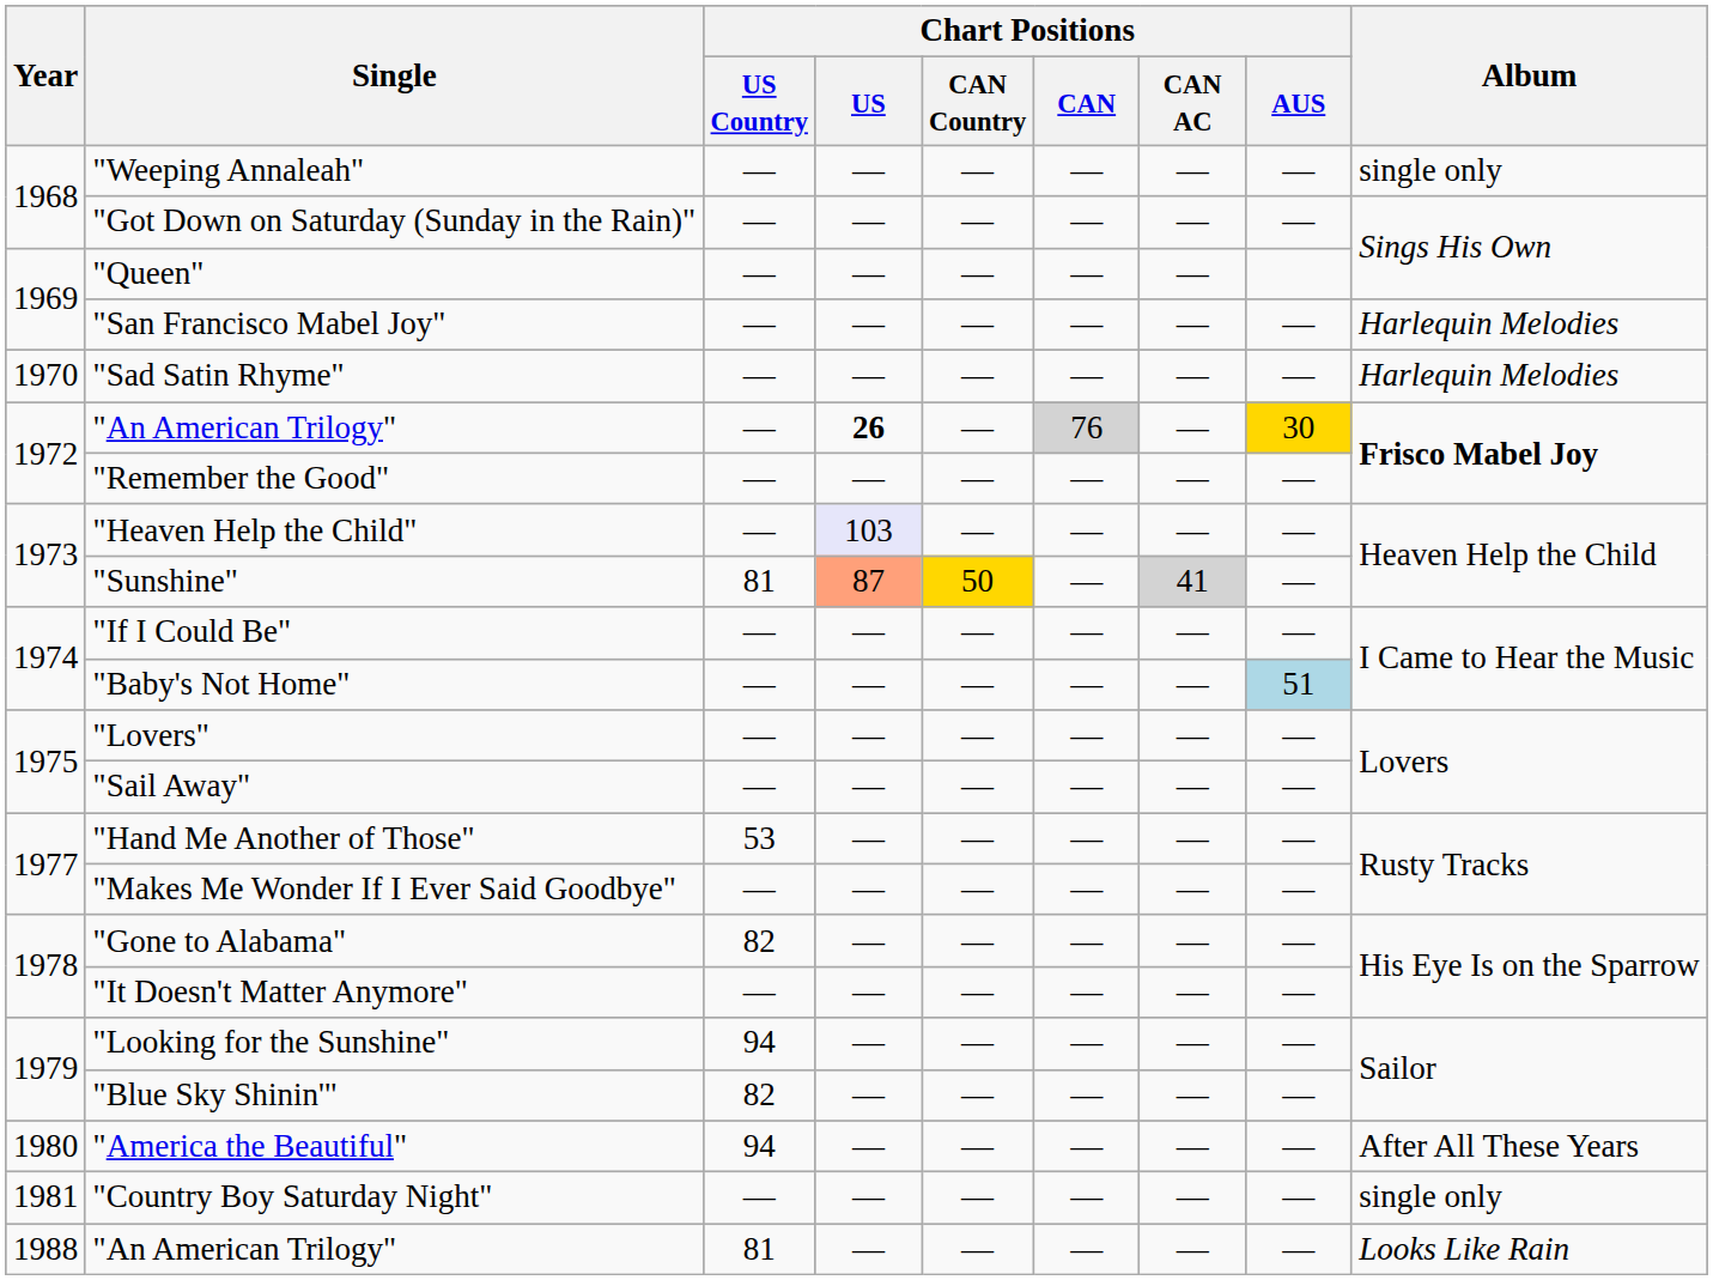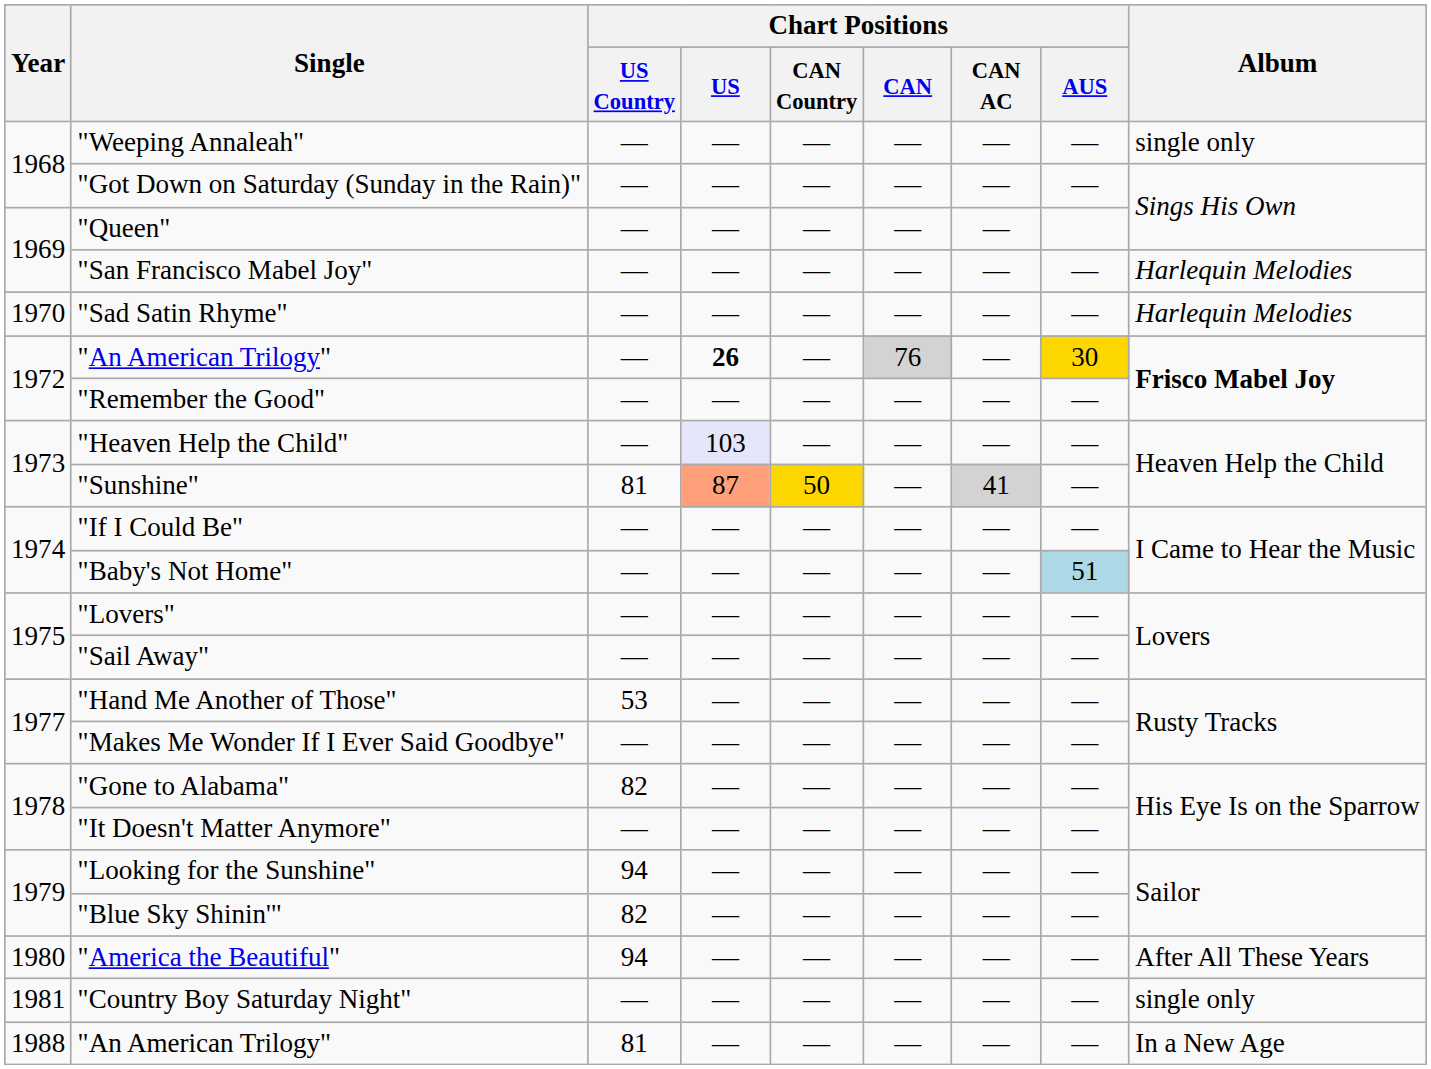 <table class="wikitable">
 <tr>
 <th rowspan="2">Year</th>
 <th rowspan="2">Single</th>
 <th colspan="6">Chart Positions</th>
 <th rowspan="2">Album</th>
 </tr>
 <tr>
 <th style="width:45px;"><small><a href='#'>US Country</a></small></th>
 <th style="width:45px;"><small><a href='#'>US</a></small><br></th>
 <th style="width:45px;"><small>CAN Country</small></th>
 <th style="width:45px;"><small><a href='#'>CAN</a></small></th>
 <th style="width:45px;"><small>CAN AC</small></th>
 <th style="width:45px;"><small><a href='#'>AUS</a></small><br></th>
 </tr>
 <tr>
 <td rowspan="2">1968</td>
 <td>"Weeping Annaleah"</td>
 <td style="text-align: center;">—</td>
 <td style="text-align: center;">—</td>
 <td style="text-align: center;">—</td>
 <td style="text-align: center;">—</td>
 <td style="text-align: center;">—</td>
 <td style="text-align: center;">—</td>
 <td>single only</td>
 </tr>
 <tr>
 <td>"Got Down on Saturday (Sunday in the Rain)"</td>
 <td style="text-align: center;">—</td>
 <td style="text-align: center;">—</td>
 <td style="text-align: center;">—</td>
 <td style="text-align: center;">—</td>
 <td style="text-align: center;">—</td>
 <td style="text-align: center;">—</td>
 <td rowspan="2"><em>Sings His Own</em></td>
 </tr>
 <tr>
 <td rowspan="2">1969</td>
 <td>"Queen"</td>
 <td style="text-align: center;">—</td>
 <td style="text-align: center;">—</td>
 <td style="text-align: center;">—</td>
 <td style="text-align: center;">—</td>
 <td style="text-align: center;">—</td>
 <td></td>
 </tr>
 <tr>
 <td>"San Francisco Mabel Joy"</td>
 <td style="text-align: center;">—</td>
 <td style="text-align: center;">—</td>
 <td style="text-align: center;">—</td>
 <td style="text-align: center;">—</td>
 <td style="text-align: center;">—</td>
 <td style="text-align: center;">—</td>
 <td><em>Harlequin Melodies</em></td>
 </tr>
 <tr>
 <td>1970</td>
 <td>"Sad Satin Rhyme"</td>
 <td style="text-align: center;">—</td>
 <td style="text-align: center;">—</td>
 <td style="text-align: center;">—</td>
 <td style="text-align: center;">—</td>
 <td style="text-align: center;">—</td>
 <td style="text-align: center;">—</td>
 <td><em>Harlequin Melodies</em></td>
 </tr>
 <tr>
 <td rowspan="2">1972</td>
 <td>"<a href='#'>An American Trilogy</a>"</td>
 <td style="text-align: center;">—</td>
 <td style="text-align: center;"><strong>26</strong></td>
 <td style="text-align: center;">—</td>
 <td style="background: lightgrey; text-align: center;">76</td>
 <td style="text-align: center;">—</td>
 <td style="background: gold; text-align: center;">30</td>
 <td rowspan="2"><strong>Frisco Mabel Joy<em></td>
 </tr>
 <tr>
 <td>"Remember the Good"</td>
 <td style="text-align: center;">—</td>
 <td style="text-align: center;">—</td>
 <td style="text-align: center;">—</td>
 <td style="text-align: center;">—</td>
 <td style="text-align: center;">—</td>
 <td style="text-align: center;">—</td>
 </tr>
 <tr>
 <td rowspan="2">1973</td>
 <td>"Heaven Help the Child"</td>
 <td style="text-align: center;">—</td>
 <td style="background: lavender; text-align: center;">103</td>
 <td style="text-align: center;">—</td>
 <td style="text-align: center;">—</td>
 <td style="text-align: center;">—</td>
 <td style="text-align: center;">—</td>
 <td rowspan="2"></em>Heaven Help the Child<em></td>
 </tr>
 <tr>
 <td>"Sunshine"</td>
 <td style="text-align: center;">81</td>
 <td style="background: lightsalmon; text-align: center;">87</td>
 <td style="background: gold; text-align: center;">50</td>
 <td style="text-align: center;">—</td>
 <td style="background: lightgrey; text-align: center;">41</td>
 <td style="text-align: center;">—</td>
 </tr>
 <tr>
 <td rowspan="2">1974</td>
 <td>"If I Could Be"</td>
 <td style="text-align: center;">—</td>
 <td style="text-align: center;">—</td>
 <td style="text-align: center;">—</td>
 <td style="text-align: center;">—</td>
 <td style="text-align: center;">—</td>
 <td style="text-align: center;">—</td>
 <td rowspan="2"></em>I Came to Hear the Music<em></td>
 </tr>
 <tr>
 <td>"Baby's Not Home"</td>
 <td style="text-align: center;">—</td>
 <td style="text-align: center;">—</td>
 <td style="text-align: center;">—</td>
 <td style="text-align: center;">—</td>
 <td style="text-align: center;">—</td>
 <td style="background: lightblue; text-align: center;">51</td>
 </tr>
 <tr>
 <td rowspan="2">1975</td>
 <td>"Lovers"</td>
 <td style="text-align: center;">—</td>
 <td style="text-align: center;">—</td>
 <td style="text-align: center;">—</td>
 <td style="text-align: center;">—</td>
 <td style="text-align: center;">—</td>
 <td style="text-align: center;">—</td>
 <td rowspan="2"></em>Lovers<em></td>
 </tr>
 <tr>
 <td>"Sail Away"</td>
 <td style="text-align: center;">—</td>
 <td style="text-align: center;">—</td>
 <td style="text-align: center;">—</td>
 <td style="text-align: center;">—</td>
 <td style="text-align: center;">—</td>
 <td style="text-align: center;">—</td>
 </tr>
 <tr>
 <td rowspan="2">1977</td>
 <td>"Hand Me Another of Those"</td>
 <td style="text-align: center;">53</td>
 <td style="text-align: center;">—</td>
 <td style="text-align: center;">—</td>
 <td style="text-align: center;">—</td>
 <td style="text-align: center;">—</td>
 <td style="text-align: center;">—</td>
 <td rowspan="2"></em>Rusty Tracks<em></td>
 </tr>
 <tr>
 <td>"Makes Me Wonder If I Ever Said Goodbye"</td>
 <td style="text-align: center;">—</td>
 <td style="text-align: center;">—</td>
 <td style="text-align: center;">—</td>
 <td style="text-align: center;">—</td>
 <td style="text-align: center;">—</td>
 <td style="text-align: center;">—</td>
 </tr>
 <tr>
 <td rowspan="2">1978</td>
 <td>"Gone to Alabama"</td>
 <td style="text-align: center;">82</td>
 <td style="text-align: center;">—</td>
 <td style="text-align: center;">—</td>
 <td style="text-align: center;">—</td>
 <td style="text-align: center;">—</td>
 <td style="text-align: center;">—</td>
 <td rowspan="2"></em>His Eye Is on the Sparrow<em></td>
 </tr>
 <tr>
 <td>"It Doesn't Matter Anymore"</td>
 <td style="text-align: center;">—</td>
 <td style="text-align: center;">—</td>
 <td style="text-align: center;">—</td>
 <td style="text-align: center;">—</td>
 <td style="text-align: center;">—</td>
 <td style="text-align: center;">—</td>
 </tr>
 <tr>
 <td rowspan="2">1979</td>
 <td>"Looking for the Sunshine"</td>
 <td style="text-align: center;">94</td>
 <td style="text-align: center;">—</td>
 <td style="text-align: center;">—</td>
 <td style="text-align: center;">—</td>
 <td style="text-align: center;">—</td>
 <td style="text-align: center;">—</td>
 <td rowspan="2"></em>Sailor<em></td>
 </tr>
 <tr>
 <td>"Blue Sky Shinin'"</td>
 <td style="text-align: center;">82</td>
 <td style="text-align: center;">—</td>
 <td style="text-align: center;">—</td>
 <td style="text-align: center;">—</td>
 <td style="text-align: center;">—</td>
 <td style="text-align: center;">—</td>
 </tr>
 <tr>
 <td>1980</td>
 <td>"<a href='#'>America the Beautiful</a>"</td>
 <td style="text-align: center;">94</td>
 <td style="text-align: center;">—</td>
 <td style="text-align: center;">—</td>
 <td style="text-align: center;">—</td>
 <td style="text-align: center;">—</td>
 <td style="text-align: center;">—</td>
 <td></em>After All These Years<em></td>
 </tr>
 <tr>
 <td>1981</td>
 <td>"Country Boy Saturday Night"</td>
 <td style="text-align: center;">—</td>
 <td style="text-align: center;">—</td>
 <td style="text-align: center;">—</td>
 <td style="text-align: center;">—</td>
 <td style="text-align: center;">—</td>
 <td style="text-align: center;">—</td>
 <td>single only</td>
 </tr>
 <tr>
 <td>1988</td>
 <td>"An American Trilogy"</td>
 <td style="text-align: center;">81</td>
 <td style="text-align: center;">—</td>
 <td style="text-align: center;">—</td>
 <td style="text-align: center;">—</td>
 <td style="text-align: center;">—</td>
 <td style="text-align: center;">—</td>
-<td><em>Looks Like Rain</em></td>
+<td></em>In a New Age<em></td>
 </tr>
 </table>
